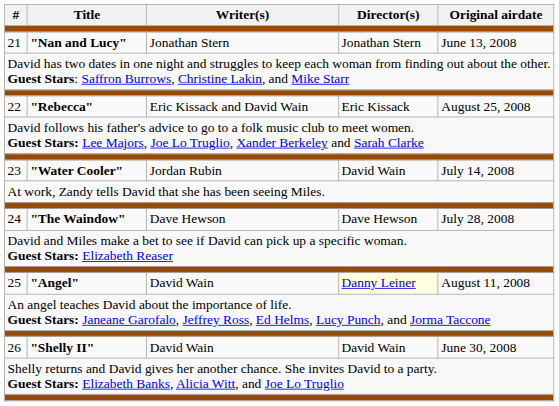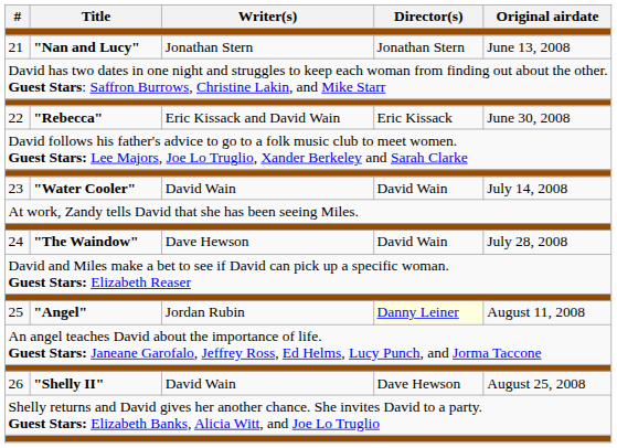 <table class="wikitable">
 <tr>
 <th>#</th>
 <th>Title</th>
 <th>Writer(s)</th>
 <th>Director(s)</th>
 <th>Original airdate</th>
 </tr>
 <tr>
 <td colspan="6" bgcolor="964B00"></td>
 </tr>
 <tr>
 <td>21</td>
 <td><strong>"Nan and Lucy"</strong></td>
 <td>Jonathan Stern</td>
 <td>Jonathan Stern</td>
 <td>June 13, 2008</td>
 </tr>
 <tr>
 <td colspan="6">David has two dates in one night and struggles to keep each woman from finding out about the other.<br><strong>Guest Stars</strong>: <a href='#'>Saffron Burrows</a>, <a href='#'>Christine Lakin</a>, and <a href='#'>Mike Starr</a></td>
 </tr>
 <tr>
 <td colspan="6" bgcolor="#964B00"></td>
 </tr>
 <tr>
 <td>22</td>
 <td><strong>"Rebecca"</strong></td>
 <td>Eric Kissack and David Wain</td>
 <td>Eric Kissack</td>
-<td>August 25, 2008</td>
+<td>June 30, 2008</td>
 </tr>
 <tr>
 <td colspan="6">David follows his father's advice to go to a folk music club to meet women.<br><strong>Guest Stars:</strong> <a href='#'>Lee Majors</a>, <a href='#'>Joe Lo Truglio</a>, <a href='#'>Xander Berkeley</a> and <a href='#'>Sarah Clarke</a></td>
 </tr>
 <tr>
 <td colspan="6" bgcolor="#964B00"></td>
 </tr>
 <tr>
 <td>23</td>
 <td><strong>"Water Cooler"</strong></td>
-<td>Jordan Rubin</td>
+<td>David Wain</td>
 <td>David Wain</td>
 <td>July 14, 2008</td>
 </tr>
 <tr>
 <td colspan="6">At work, Zandy tells David that she has been seeing Miles.</td>
 </tr>
 <tr>
 <td colspan="6" bgcolor="#964B00"></td>
 </tr>
 <tr>
 <td>24</td>
 <td><strong>"The Waindow"</strong></td>
 <td>Dave Hewson</td>
-<td>Dave Hewson</td>
+<td>David Wain</td>
 <td>July 28, 2008</td>
 </tr>
 <tr>
 <td colspan="6">David and Miles make a bet to see if David can pick up a specific woman.<br><strong>Guest Stars:</strong> <a href='#'>Elizabeth Reaser</a></td>
 </tr>
 <tr>
 <td colspan="6" bgcolor="#964B00"></td>
 </tr>
 <tr>
 <td>25</td>
 <td><strong>"Angel"</strong></td>
-<td>David Wain</td>
+<td>Jordan Rubin</td>
 <td style="background: lightyellow;"><a href='#'>Danny Leiner</a></td>
 <td>August 11, 2008</td>
 </tr>
 <tr>
 <td colspan="6">An angel teaches David about the importance of life.<br><strong>Guest Stars:</strong> <a href='#'>Janeane Garofalo</a>, <a href='#'>Jeffrey Ross</a>, <a href='#'>Ed Helms</a>, <a href='#'>Lucy Punch</a>, and <a href='#'>Jorma Taccone</a></td>
 </tr>
 <tr>
 <td colspan="6" bgcolor="#964B00"></td>
 </tr>
 <tr>
 <td>26</td>
 <td><strong>"Shelly II"</strong></td>
 <td>David Wain</td>
-<td>David Wain</td>
-<td>June 30, 2008</td>
+<td>Dave Hewson</td>
+<td>August 25, 2008</td>
 </tr>
 <tr>
 <td colspan="6">Shelly returns and David gives her another chance. She invites David to a party.<br><strong>Guest Stars:</strong> <a href='#'>Elizabeth Banks</a>, <a href='#'>Alicia Witt</a>, and <a href='#'>Joe Lo Truglio</a></td>
 </tr>
 <tr>
 <td colspan="6" bgcolor="#964B00"></td>
 </tr>
 </table>
